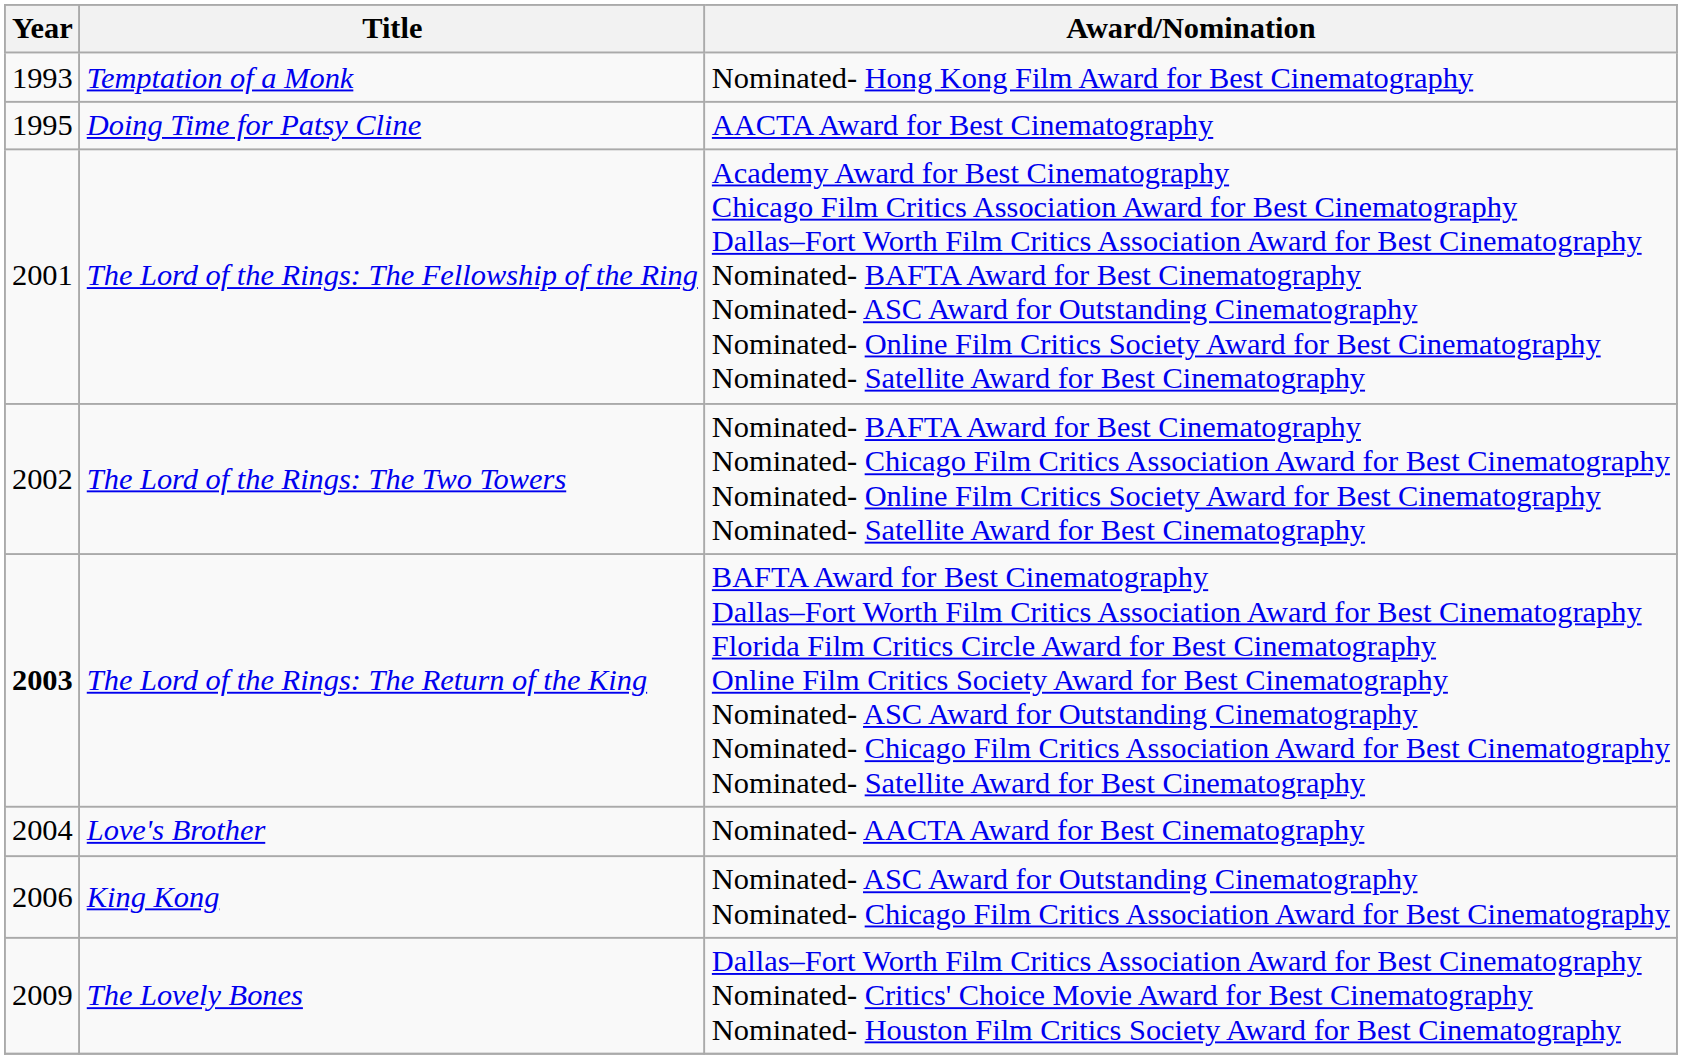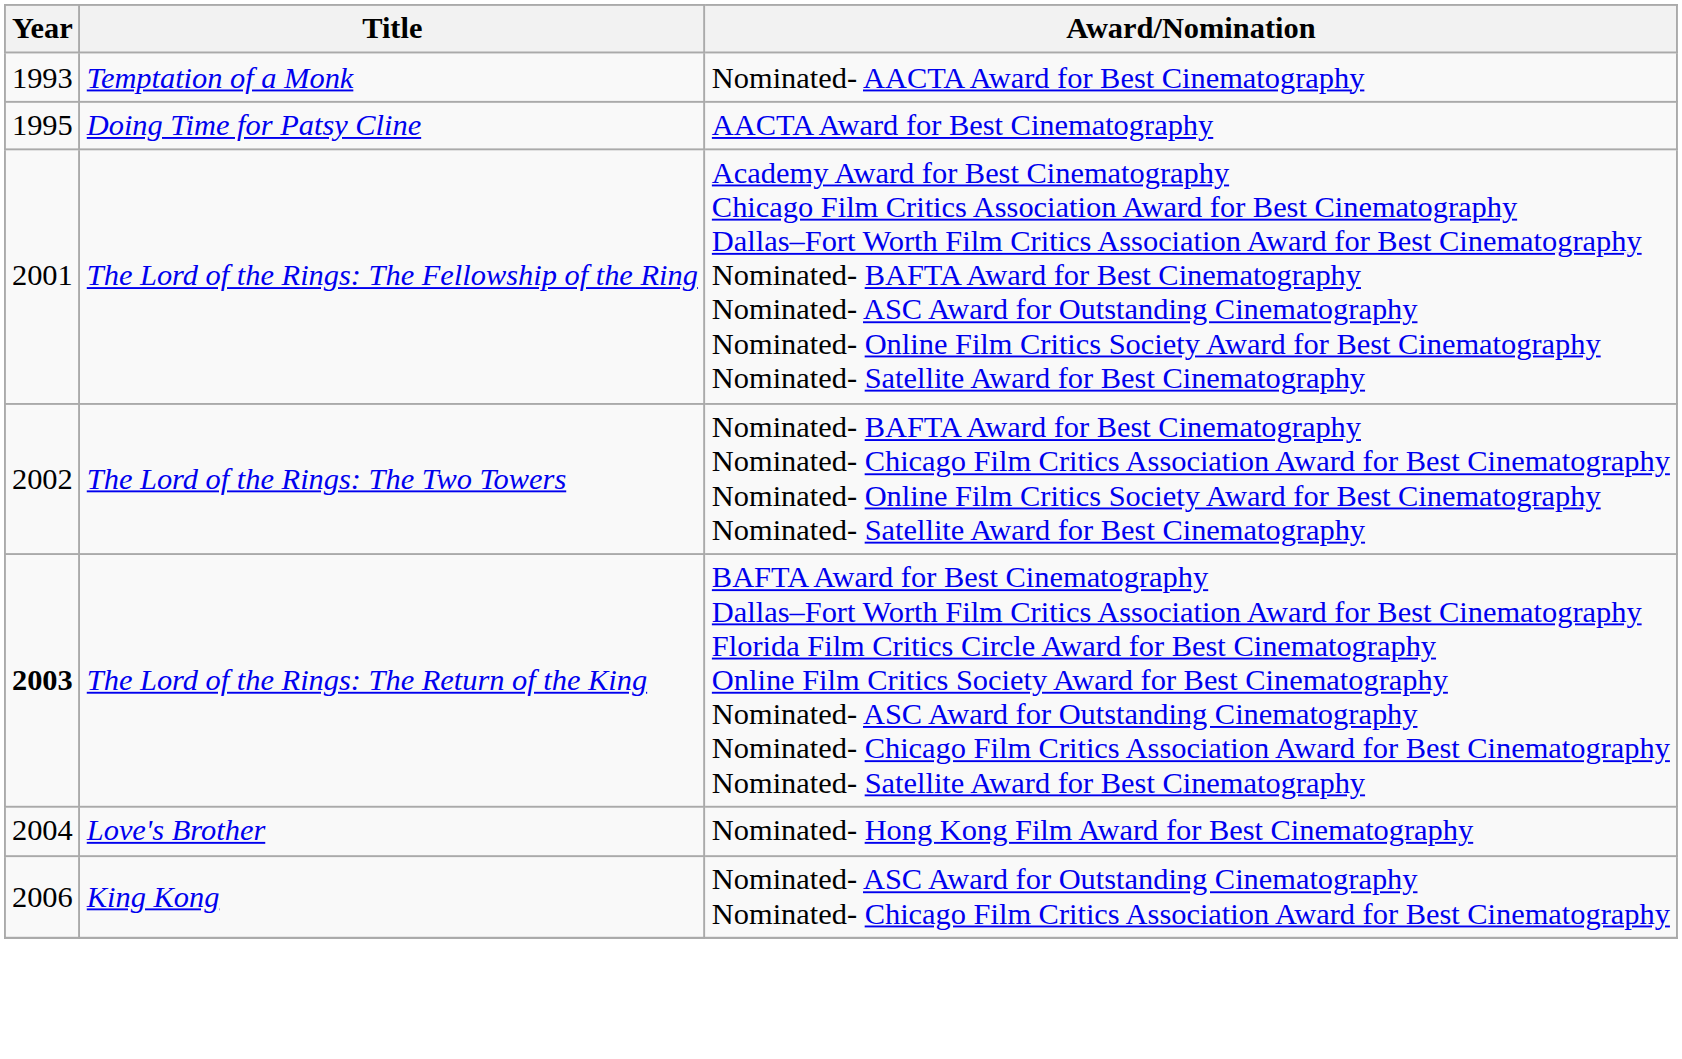 <table class="wikitable">
 <tr>
 <th>Year</th>
 <th>Title</th>
 <th>Award/Nomination</th>
 </tr>
 <tr>
 <td>1993</td>
 <td><em><a href='#'>Temptation of a Monk</a></em></td>
-<td>Nominated- <a href='#'>Hong Kong Film Award for Best Cinematography</a></td>
+<td>Nominated- <a href='#'>AACTA Award for Best Cinematography</a></td>
 </tr>
 <tr>
 <td>1995</td>
 <td><em><a href='#'>Doing Time for Patsy Cline</a></em></td>
 <td><a href='#'>AACTA Award for Best Cinematography</a></td>
 </tr>
 <tr>
 <td>2001</td>
 <td><em><a href='#'>The Lord of the Rings: The Fellowship of the Ring</a></em></td>
 <td><a href='#'>Academy Award for Best Cinematography</a><br><a href='#'>Chicago Film Critics Association Award for Best Cinematography</a><br><a href='#'>Dallas–Fort Worth Film Critics Association Award for Best Cinematography</a><br>Nominated- <a href='#'>BAFTA Award for Best Cinematography</a><br>Nominated- <a href='#'>ASC Award for Outstanding Cinematography</a><br>Nominated- <a href='#'>Online Film Critics Society Award for Best Cinematography</a><br>Nominated- <a href='#'>Satellite Award for Best Cinematography</a></td>
 </tr>
 <tr>
 <td>2002</td>
 <td><em><a href='#'>The Lord of the Rings: The Two Towers</a></em></td>
 <td>Nominated- <a href='#'>BAFTA Award for Best Cinematography</a><br>Nominated- <a href='#'>Chicago Film Critics Association Award for Best Cinematography</a><br>Nominated- <a href='#'>Online Film Critics Society Award for Best Cinematography</a><br>Nominated- <a href='#'>Satellite Award for Best Cinematography</a></td>
 </tr>
 <tr>
 <td><strong>2003</strong></td>
 <td><em><a href='#'>The Lord of the Rings: The Return of the King</a></em></td>
 <td><a href='#'>BAFTA Award for Best Cinematography</a><br><a href='#'>Dallas–Fort Worth Film Critics Association Award for Best Cinematography</a><br><a href='#'>Florida Film Critics Circle Award for Best Cinematography</a><br><a href='#'>Online Film Critics Society Award for Best Cinematography</a><br>Nominated- <a href='#'>ASC Award for Outstanding Cinematography</a><br>Nominated- <a href='#'>Chicago Film Critics Association Award for Best Cinematography</a><br>Nominated- <a href='#'>Satellite Award for Best Cinematography</a></td>
 </tr>
 <tr>
 <td>2004</td>
 <td><em><a href='#'>Love's Brother</a></em></td>
-<td>Nominated- <a href='#'>AACTA Award for Best Cinematography</a></td>
+<td>Nominated- <a href='#'>Hong Kong Film Award for Best Cinematography</a></td>
 </tr>
 <tr>
 <td>2006</td>
 <td><em><a href='#'>King Kong</a></em></td>
 <td>Nominated- <a href='#'>ASC Award for Outstanding Cinematography</a><br>Nominated- <a href='#'>Chicago Film Critics Association Award for Best Cinematography</a></td>
 </tr>
 <tr>
-<td>2009</td>
-<td><em><a href='#'>The Lovely Bones</a></em></td>
-<td><a href='#'>Dallas–Fort Worth Film Critics Association Award for Best Cinematography</a><br>Nominated- <a href='#'>Critics' Choice Movie Award for Best Cinematography</a><br>Nominated- <a href='#'>Houston Film Critics Society Award for Best Cinematography</a></td>
-</tr>
-<tr>
 </tr>
 </table>
